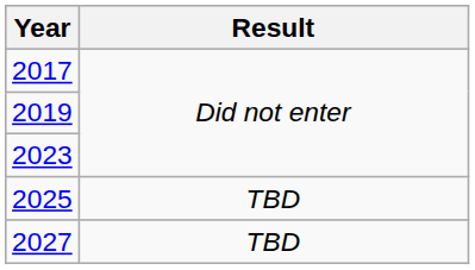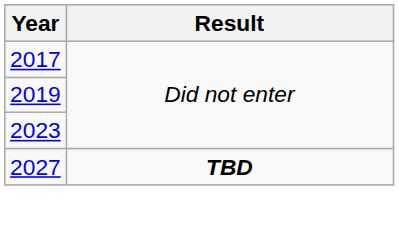 <table class="wikitable" style="text-align: center; font-size:90%">
 <tr>
 <th>Year</th>
 <th style="width:200px">Result</th>
 </tr>
 <tr>
 <td> <a href='#'>2017</a></td>
 <td rowspan="3"><em>Did not enter</em></td>
 </tr>
 <tr>
 <td> <a href='#'>2019</a></td>
 </tr>
 <tr>
 <td> <a href='#'>2023</a></td>
 </tr>
 <tr>
-<td> <a href='#'>2025</a></td>
-<td><em>TBD</em></td>
-</tr>
-<tr>
 <td> <a href='#'>2027</a></td>
-<td><em>TBD</em></td>
+<td><strong><em>TBD</em></strong></td>
 </tr>
 </table>
